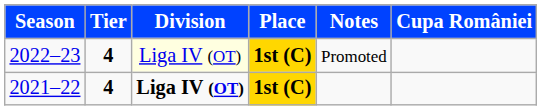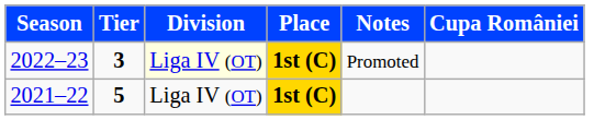 <table class="wikitable" style="text-align:center; font-size:90%">
 <tr>
 <th style="background:#0042ff; color:white; text-align:center;">Season</th>
 <th style="background:#0042ff; color:white; text-align:center;">Tier</th>
 <th style="background:#0042ff; color:white; text-align:center;">Division</th>
 <th style="background:#0042ff; color:white; text-align:center;">Place</th>
 <th style="background:#0042ff; color:white; text-align:center;">Notes</th>
 <th style="background:#0042ff; color:white; text-align:center;">Cupa României</th>
 </tr>
 <tr>
 <td><a href='#'>2022–23</a></td>
-<td><strong>4</strong></td>
+<td><strong>3</strong></td>
 <td style="background: lightyellow;"><a href='#'>Liga IV</a> <small>(<a href='#'>OT</a>)</small></td>
 <td align=center bgcolor=gold><strong>1st (C)</strong></td>
 <td><small>Promoted</small></td>
 <td></td>
 </tr>
 <tr>
 <td><a href='#'>2021–22</a></td>
-<td><strong>4</strong></td>
-<td><strong>Liga IV <small>(<a href='#'>OT</a>)</small></strong></td>
+<td><strong>5</strong></td>
+<td>Liga IV <small>(<a href='#'>OT</a>)</small></td>
 <td align=center bgcolor=gold><strong>1st (C)</strong></td>
 <td></td>
 <td></td>
 </tr>
 </table>
